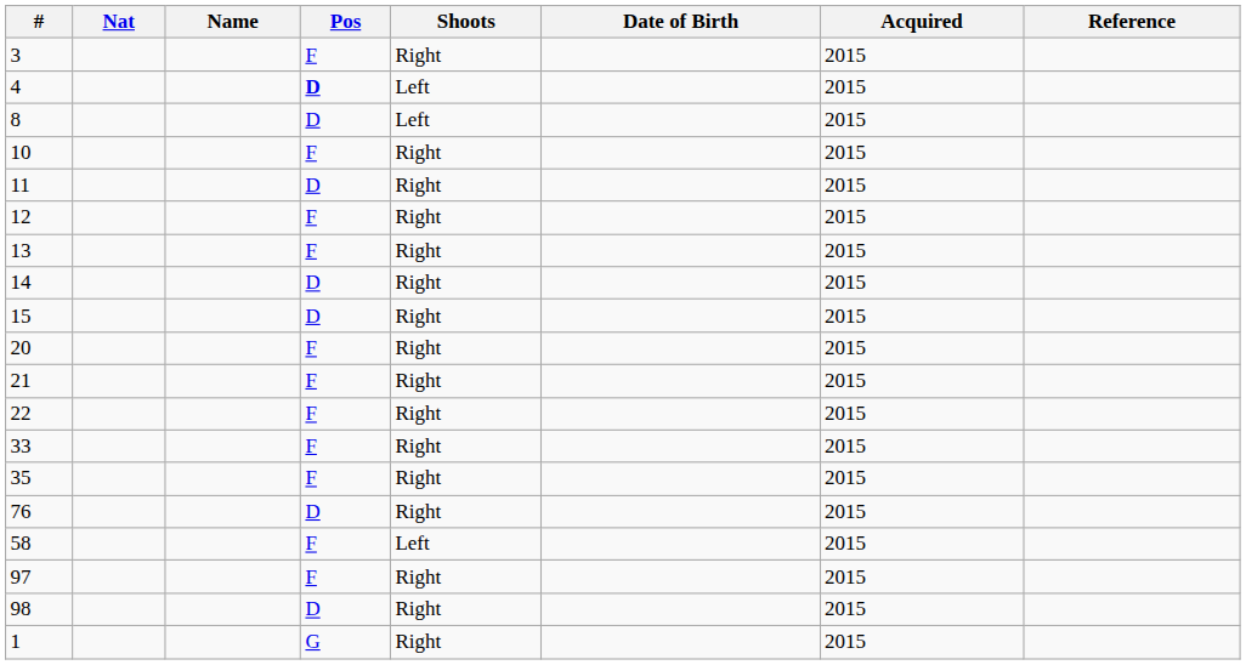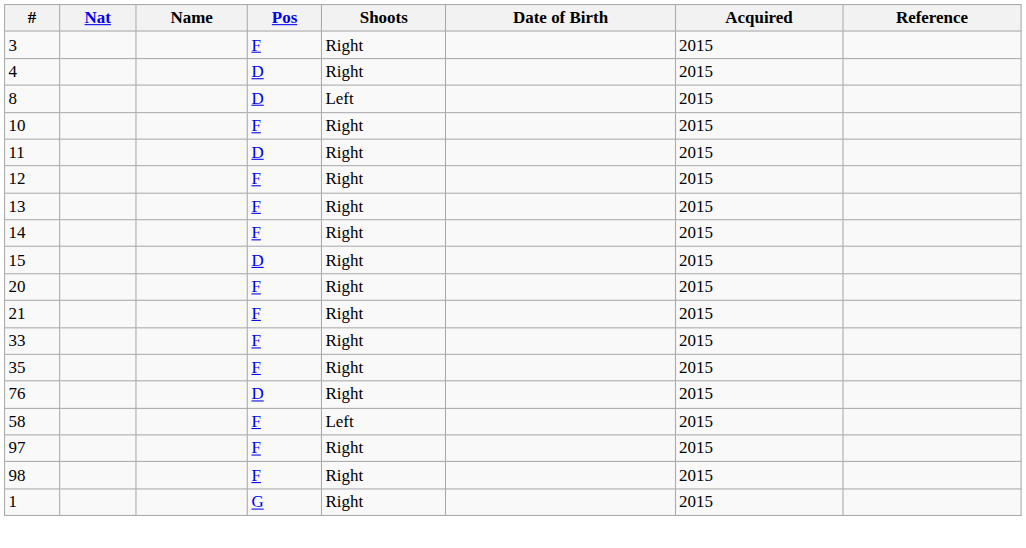 <table class="wikitable sortable" style=width:60em style="text-align:center">
 <tr>
 <th>#</th>
 <th><a href='#'>Nat</a></th>
 <th>Name</th>
 <th><a href='#'>Pos</a></th>
 <th>Shoots</th>
 <th>Date of Birth</th>
 <th>Acquired</th>
 <th>Reference</th>
 </tr>
 <tr>
 <td>3</td>
 <td></td>
 <td align="left"></td>
 <td><a href='#'>F</a></td>
 <td>Right</td>
 <td align="left"></td>
 <td>2015</td>
 <td></td>
 </tr>
 <tr>
 <td>4</td>
 <td></td>
 <td align="left"></td>
-<td><strong><a href='#'>D</a></strong></td>
-<td>Left</td>
+<td><a href='#'>D</a></td>
+<td>Right</td>
 <td align="left"></td>
 <td>2015</td>
 <td></td>
 </tr>
 <tr>
 <td>8</td>
 <td></td>
 <td align="left"></td>
 <td><a href='#'>D</a></td>
 <td>Left</td>
 <td align="left"></td>
 <td>2015</td>
 <td></td>
 </tr>
 <tr>
 <td>10</td>
 <td></td>
 <td align="left"></td>
 <td><a href='#'>F</a></td>
 <td>Right</td>
 <td align="left"></td>
 <td>2015</td>
 <td></td>
 </tr>
 <tr>
 <td>11</td>
 <td></td>
 <td align="left"></td>
 <td><a href='#'>D</a></td>
 <td>Right</td>
 <td align="left"></td>
 <td>2015</td>
 <td></td>
 </tr>
 <tr>
 <td>12</td>
 <td></td>
 <td align="left"></td>
 <td><a href='#'>F</a></td>
 <td>Right</td>
 <td align="left"></td>
 <td>2015</td>
 <td></td>
 </tr>
 <tr>
 <td>13</td>
 <td></td>
 <td align="left"></td>
 <td><a href='#'>F</a></td>
 <td>Right</td>
 <td align="left"></td>
 <td>2015</td>
 <td></td>
 </tr>
 <tr>
 <td>14</td>
 <td></td>
 <td align="left"></td>
-<td><a href='#'>D</a></td>
+<td><a href='#'>F</a></td>
 <td>Right</td>
 <td align="left"></td>
 <td>2015</td>
 <td></td>
 </tr>
 <tr>
 <td>15</td>
 <td></td>
 <td align="left"></td>
 <td><a href='#'>D</a></td>
 <td>Right</td>
 <td align="left"></td>
 <td>2015</td>
 <td></td>
 </tr>
 <tr>
 <td>20</td>
 <td></td>
 <td align="left"></td>
 <td><a href='#'>F</a></td>
 <td>Right</td>
 <td align="left"></td>
 <td>2015</td>
 <td></td>
 </tr>
 <tr>
 <td>21</td>
-<td></td>
-<td align="left"></td>
-<td><a href='#'>F</a></td>
-<td>Right</td>
-<td align="left"></td>
-<td>2015</td>
-<td></td>
-</tr>
-<tr>
-<td>22</td>
 <td></td>
 <td align="left"></td>
 <td><a href='#'>F</a></td>
 <td>Right</td>
 <td align="left"></td>
 <td>2015</td>
 <td></td>
 </tr>
 <tr>
 <td>33</td>
 <td></td>
 <td align="left"></td>
 <td><a href='#'>F</a></td>
 <td>Right</td>
 <td align="left"></td>
 <td>2015</td>
 <td></td>
 </tr>
 <tr>
 <td>35</td>
 <td></td>
 <td align="left"></td>
 <td><a href='#'>F</a></td>
 <td>Right</td>
 <td align="left"></td>
 <td>2015</td>
 <td></td>
 </tr>
 <tr>
 <td>76</td>
 <td></td>
 <td align="left"></td>
 <td><a href='#'>D</a></td>
 <td>Right</td>
 <td align="left"></td>
 <td>2015</td>
 <td></td>
 </tr>
 <tr>
 <td>58</td>
 <td></td>
 <td align="left"></td>
 <td><a href='#'>F</a></td>
 <td>Left</td>
 <td align="left"></td>
 <td>2015</td>
 <td></td>
 </tr>
 <tr>
 <td>97</td>
 <td></td>
 <td align="left"></td>
 <td><a href='#'>F</a></td>
 <td>Right</td>
 <td align="left"></td>
 <td>2015</td>
 <td></td>
 </tr>
 <tr>
 <td>98</td>
 <td></td>
 <td align="left"></td>
-<td><a href='#'>D</a></td>
+<td><a href='#'>F</a></td>
 <td>Right</td>
 <td align="left"></td>
 <td>2015</td>
 <td></td>
 </tr>
 <tr>
 <td>1</td>
 <td></td>
 <td align="left"></td>
 <td><a href='#'>G</a></td>
 <td>Right</td>
 <td align="left"></td>
 <td>2015</td>
 <td></td>
 </tr>
 </table>
